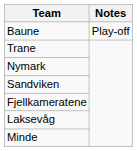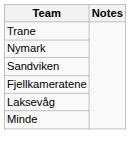 <table class="wikitable">
 <tr>
 <th>Team</th>
 <th>Notes</th>
-</tr>
-<tr>
-<td>Baune</td>
-<td>Play-off</td>
 </tr>
 <tr>
 <td>Trane</td>
 </tr>
 <tr>
 <td>Nymark</td>
 </tr>
 <tr>
 <td>Sandviken</td>
 </tr>
 <tr>
 <td>Fjellkameratene</td>
 </tr>
 <tr>
 <td>Laksevåg</td>
 </tr>
 <tr>
 <td>Minde</td>
 </tr>
 </table>
